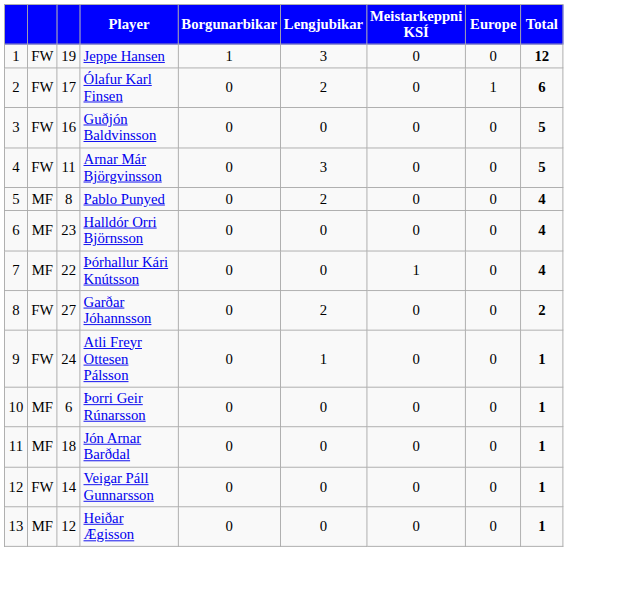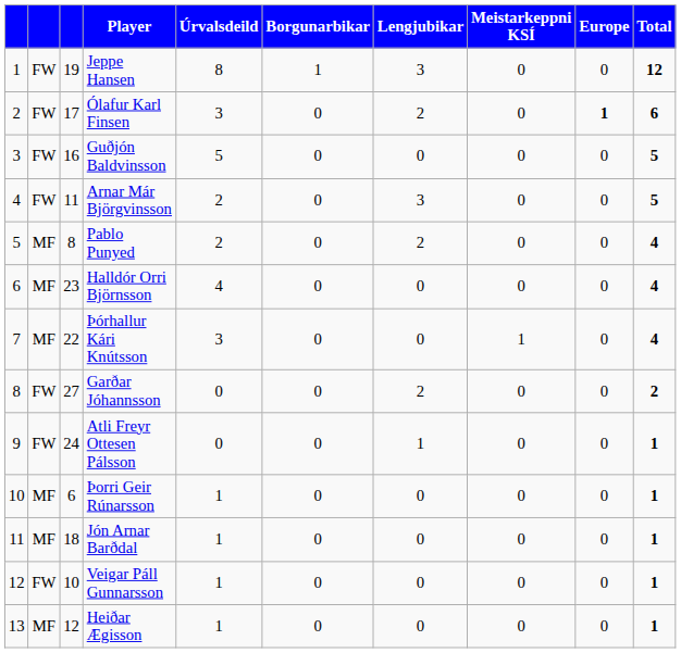 <table class="wikitable" style="text-align:center;">
 <tr>
 <th style="background:#0000ff; color:white; width:35px;"></th>
 <th style="background:#0000ff; color:white; width:35px;"></th>
 <th style="background:#0000ff; color:white; width:35px;"></th>
 <th style="background:#0000ff; color:white; width:250px;">Player</th>
+<th style="background:#0000ff; color:white; width:75px;">Úrvalsdeild</th>
 <th style="background:#0000ff; color:white; width:75px;">Borgunarbikar</th>
 <th style="background:#0000ff; color:white; width:75px;">Lengjubikar</th>
 <th style="background:#0000ff; color:white; width:75px;">Meistarkeppni KSÍ</th>
 <th style="background:#0000ff; color:white; width:75px;">Europe</th>
 <th style="background:#0000ff; color:white; width:75px;"><strong>Total</strong></th>
 </tr>
 <tr>
 <td rowspan=1>1</td>
 <td>FW</td>
 <td>19</td>
 <td align=left> <a href='#'>Jeppe Hansen</a></td>
+<td>8</td>
 <td>1</td>
 <td>3</td>
 <td>0</td>
 <td>0</td>
 <td><strong>12</strong></td>
 </tr>
 <tr>
 <td rowspan=1>2</td>
 <td>FW</td>
 <td>17</td>
 <td align=left> <a href='#'>Ólafur Karl Finsen</a></td>
+<td>3</td>
 <td>0</td>
 <td>2</td>
 <td>0</td>
-<td>1</td>
+<td><strong>1</strong></td>
 <td><strong>6</strong></td>
 </tr>
 <tr>
 <td rowspan=1>3</td>
 <td>FW</td>
 <td>16</td>
 <td align=left> <a href='#'>Guðjón Baldvinsson</a></td>
+<td>5</td>
 <td>0</td>
 <td>0</td>
 <td>0</td>
 <td>0</td>
 <td><strong>5</strong></td>
 </tr>
 <tr>
 <td rowspan=1>4</td>
 <td>FW</td>
 <td>11</td>
 <td align=left> <a href='#'>Arnar Már Björgvinsson</a></td>
+<td>2</td>
 <td>0</td>
 <td>3</td>
 <td>0</td>
 <td>0</td>
 <td><strong>5</strong></td>
 </tr>
 <tr>
 <td rowspan=1>5</td>
 <td>MF</td>
 <td>8</td>
 <td align=left> <a href='#'>Pablo Punyed</a></td>
+<td>2</td>
 <td>0</td>
 <td>2</td>
 <td>0</td>
 <td>0</td>
 <td><strong>4</strong></td>
 </tr>
 <tr>
 <td rowspan=1>6</td>
 <td>MF</td>
 <td>23</td>
 <td align=left> <a href='#'>Halldór Orri Björnsson</a></td>
+<td>4</td>
 <td>0</td>
 <td>0</td>
 <td>0</td>
 <td>0</td>
 <td><strong>4</strong></td>
 </tr>
 <tr>
 <td rowspan=1>7</td>
 <td>MF</td>
 <td>22</td>
 <td align=left> <a href='#'>Þórhallur Kári Knútsson</a></td>
+<td>3</td>
 <td>0</td>
 <td>0</td>
 <td>1</td>
 <td>0</td>
 <td><strong>4</strong></td>
 </tr>
 <tr>
 <td rowspan=1>8</td>
 <td>FW</td>
 <td>27</td>
 <td align=left> <a href='#'>Garðar Jóhannsson</a></td>
 <td>0</td>
+<td>0</td>
 <td>2</td>
 <td>0</td>
 <td>0</td>
 <td><strong>2</strong></td>
 </tr>
 <tr>
 <td rowspan=1>9</td>
 <td>FW</td>
 <td>24</td>
 <td align=left> <a href='#'>Atli Freyr Ottesen Pálsson</a></td>
 <td>0</td>
+<td>0</td>
 <td>1</td>
 <td>0</td>
 <td>0</td>
 <td><strong>1</strong></td>
 </tr>
 <tr>
 <td rowspan=1>10</td>
 <td>MF</td>
 <td>6</td>
 <td align=left> <a href='#'>Þorri Geir Rúnarsson</a></td>
+<td>1</td>
 <td>0</td>
 <td>0</td>
 <td>0</td>
 <td>0</td>
 <td><strong>1</strong></td>
 </tr>
 <tr>
 <td rowspan=1>11</td>
 <td>MF</td>
 <td>18</td>
 <td align=left> <a href='#'>Jón Arnar Barðdal</a></td>
+<td>1</td>
 <td>0</td>
 <td>0</td>
 <td>0</td>
 <td>0</td>
 <td><strong>1</strong></td>
 </tr>
 <tr>
 <td rowspan=1>12</td>
 <td>FW</td>
-<td>14</td>
+<td>10</td>
 <td align=left> <a href='#'>Veigar Páll Gunnarsson</a></td>
+<td>1</td>
 <td>0</td>
 <td>0</td>
 <td>0</td>
 <td>0</td>
 <td><strong>1</strong></td>
 </tr>
 <tr>
 <td rowspan=1>13</td>
 <td>MF</td>
 <td>12</td>
 <td align=left> <a href='#'>Heiðar Ægisson</a></td>
+<td>1</td>
 <td>0</td>
 <td>0</td>
 <td>0</td>
 <td>0</td>
 <td><strong>1</strong></td>
 </tr>
 </table>
